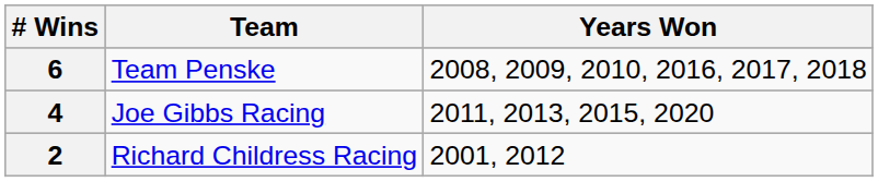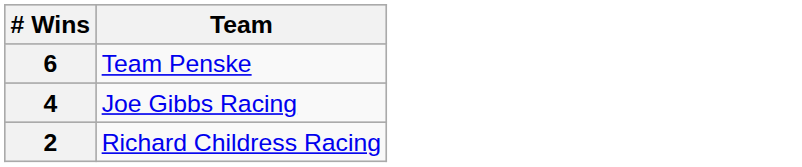 <table class="wikitable" style="font-size: 95%;">
 <tr>
 <th># Wins</th>
 <th>Team</th>
-<th>Years Won</th>
 </tr>
 <tr>
 <th>6</th>
 <td><a href='#'>Team Penske</a></td>
-<td>2008, 2009, 2010, 2016, 2017, 2018</td>
 </tr>
 <tr>
 <th>4</th>
 <td><a href='#'>Joe Gibbs Racing</a></td>
-<td>2011, 2013, 2015, 2020</td>
 </tr>
 <tr>
 <th>2</th>
 <td><a href='#'>Richard Childress Racing</a></td>
-<td>2001, 2012</td>
 </tr>
 </table>
